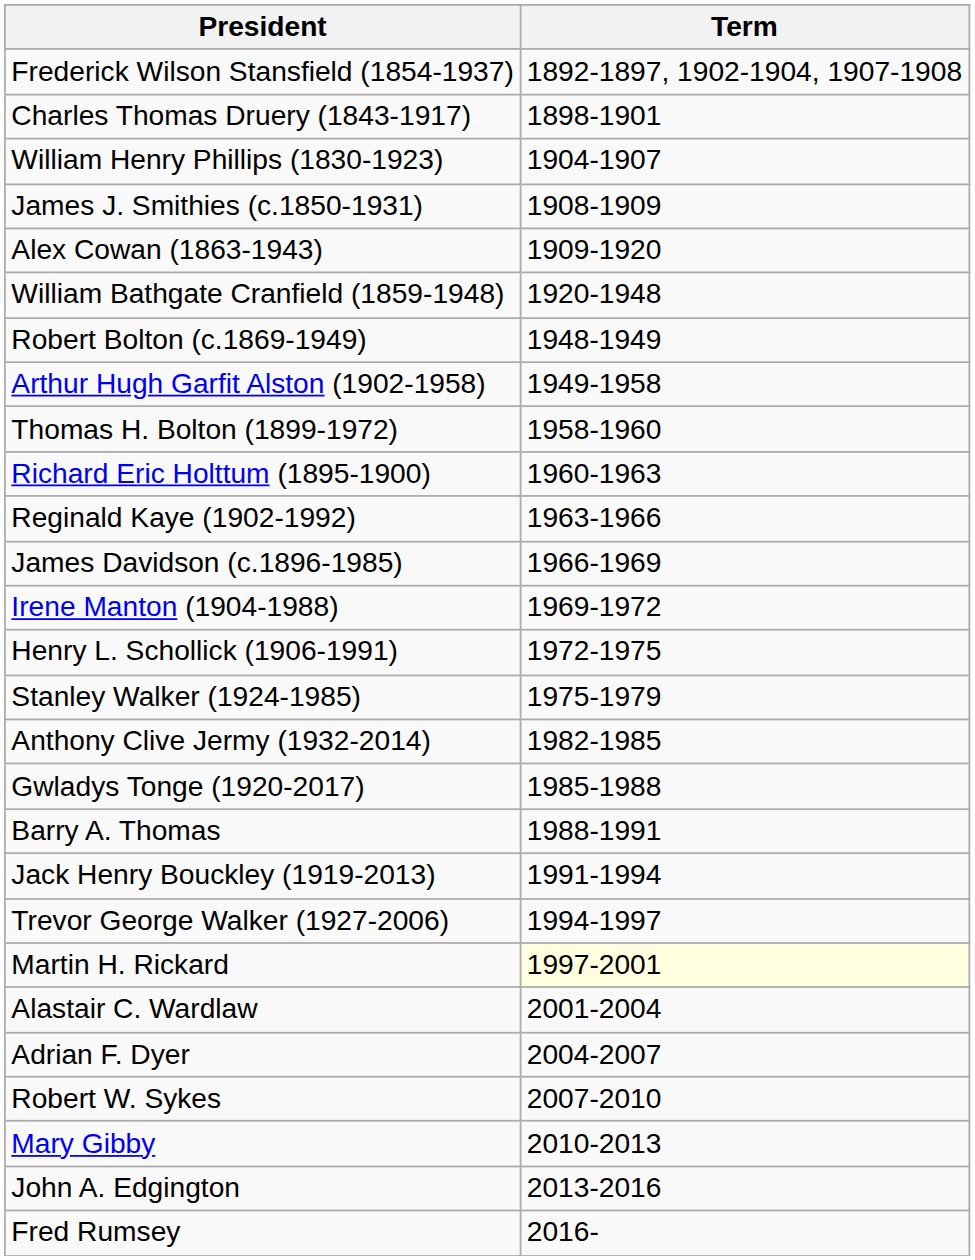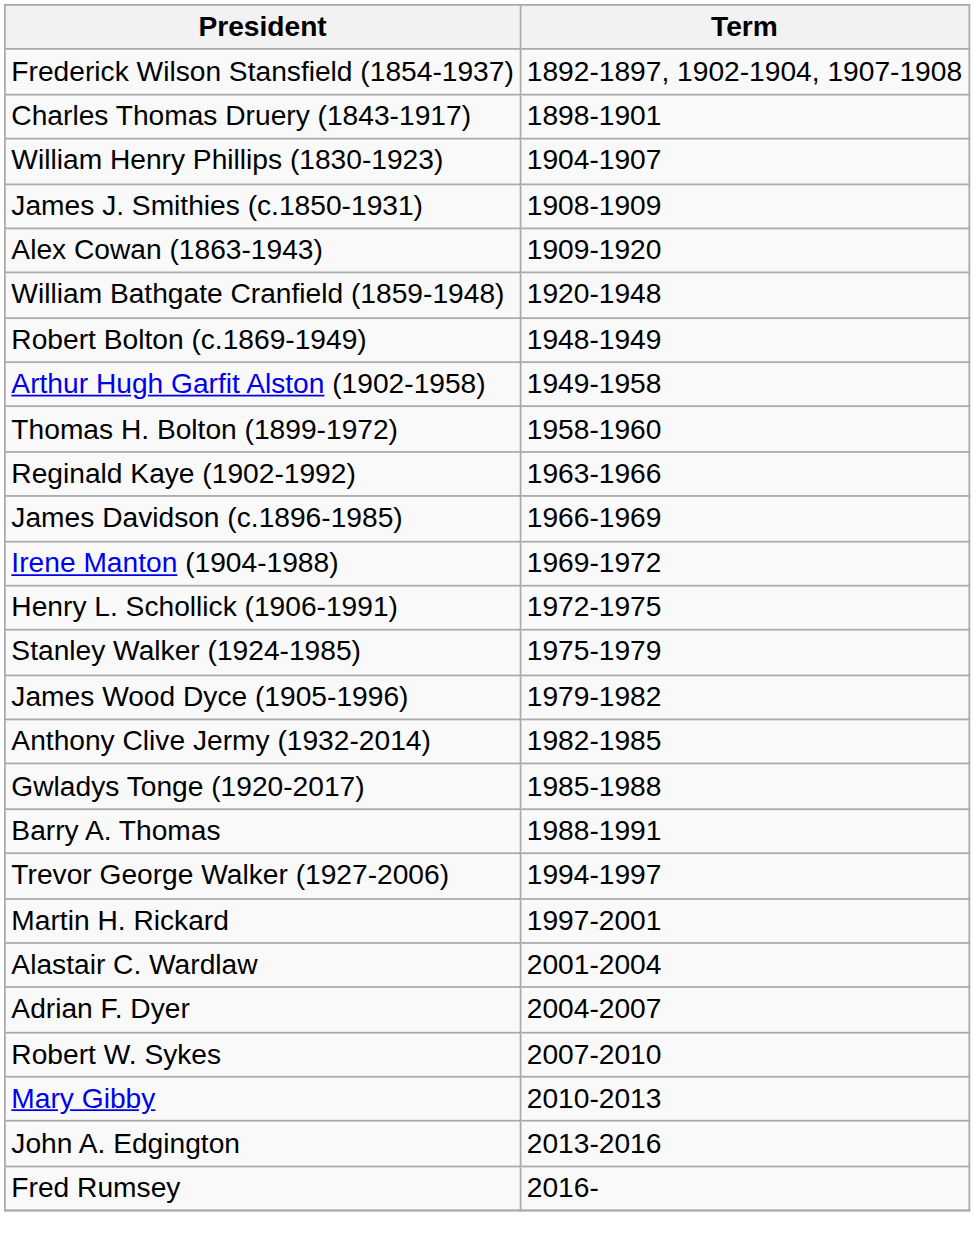 <table class="wikitable">
 <tr>
 <th>President</th>
 <th>Term</th>
 </tr>
 <tr>
 <td>Frederick Wilson Stansfield (1854-1937)</td>
 <td>1892-1897, 1902-1904, 1907-1908</td>
 </tr>
 <tr>
 <td>Charles Thomas Druery (1843-1917)</td>
 <td>1898-1901</td>
 </tr>
 <tr>
 <td>William Henry Phillips (1830-1923)</td>
 <td>1904-1907</td>
 </tr>
 <tr>
 <td>James J. Smithies (c.1850-1931)</td>
 <td>1908-1909</td>
 </tr>
 <tr>
 <td>Alex Cowan (1863-1943)</td>
 <td>1909-1920</td>
 </tr>
 <tr>
 <td>William Bathgate Cranfield (1859-1948)</td>
 <td>1920-1948</td>
 </tr>
 <tr>
 <td>Robert Bolton (c.1869-1949)</td>
 <td>1948-1949</td>
 </tr>
 <tr>
 <td><a href='#'>Arthur Hugh Garfit Alston</a> (1902-1958)</td>
 <td>1949-1958</td>
 </tr>
 <tr>
 <td>Thomas H. Bolton (1899-1972)</td>
 <td>1958-1960</td>
 </tr>
 <tr>
-<td><a href='#'>Richard Eric Holttum</a> (1895-1900)</td>
-<td>1960-1963</td>
-</tr>
-<tr>
 <td>Reginald Kaye (1902-1992)</td>
 <td>1963-1966</td>
 </tr>
 <tr>
 <td>James Davidson (c.1896-1985)</td>
 <td>1966-1969</td>
 </tr>
 <tr>
 <td><a href='#'>Irene Manton</a> (1904-1988)</td>
 <td>1969-1972</td>
 </tr>
 <tr>
 <td>Henry L. Schollick (1906-1991)</td>
 <td>1972-1975</td>
 </tr>
 <tr>
 <td>Stanley Walker (1924-1985)</td>
 <td>1975-1979</td>
 </tr>
 <tr>
+<td>James Wood Dyce (1905-1996)</td>
+<td>1979-1982</td>
+</tr>
+<tr>
 <td>Anthony Clive Jermy (1932-2014)</td>
 <td>1982-1985</td>
 </tr>
 <tr>
 <td>Gwladys Tonge (1920-2017)</td>
 <td>1985-1988</td>
 </tr>
 <tr>
 <td>Barry A. Thomas</td>
 <td>1988-1991</td>
 </tr>
 <tr>
-<td>Jack Henry Bouckley (1919-2013)</td>
-<td>1991-1994</td>
-</tr>
-<tr>
 <td>Trevor George Walker (1927-2006)</td>
 <td>1994-1997</td>
 </tr>
 <tr>
 <td>Martin H. Rickard</td>
-<td style="background: lightyellow;">1997-2001</td>
+<td>1997-2001</td>
 </tr>
 <tr>
 <td>Alastair C. Wardlaw</td>
 <td>2001-2004</td>
 </tr>
 <tr>
 <td>Adrian F. Dyer</td>
 <td>2004-2007</td>
 </tr>
 <tr>
 <td>Robert W. Sykes</td>
 <td>2007-2010</td>
 </tr>
 <tr>
 <td><a href='#'>Mary Gibby</a></td>
 <td>2010-2013</td>
 </tr>
 <tr>
 <td>John A. Edgington</td>
 <td>2013-2016</td>
 </tr>
 <tr>
 <td>Fred Rumsey</td>
 <td>2016-</td>
 </tr>
 <tr>
 </tr>
 </table>
